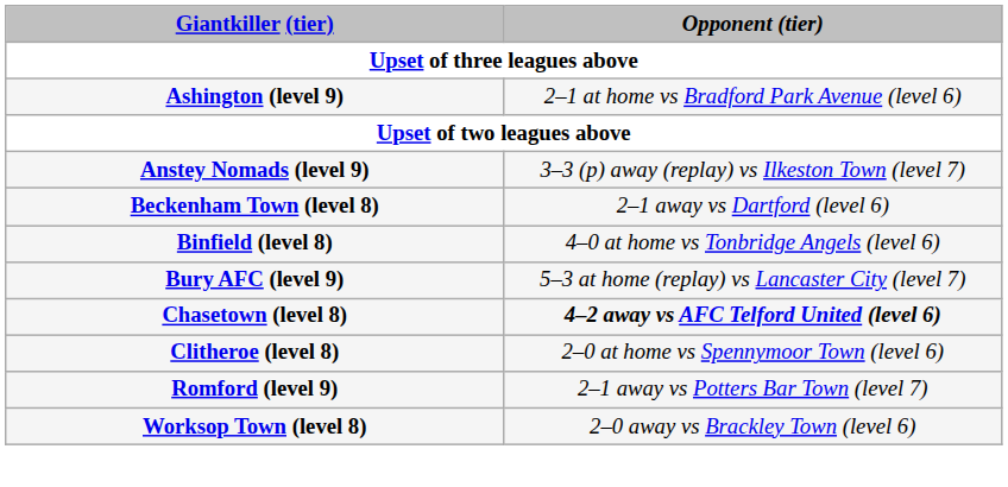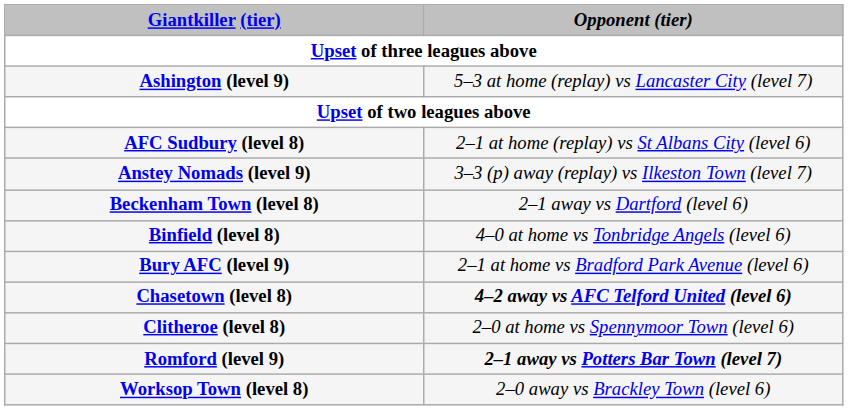 <table class="wikitable" style="width: 575px; background:WhiteSmoke; text-align:center; font-size:80%">
 <tr>
 <td scope="col" style="width: 30.00%; background:silver;"><strong><a href='#'>Giantkiller</a> <a href='#'>(tier)</a></strong></td>
 <td scope="col" style="width: 30.00%; background:silver;"><strong> <em>Opponent (tier)</em> </strong></td>
 </tr>
 <tr>
 <td colspan="2" style= background:White><strong><a href='#'>Upset</a> of three leagues above</strong></td>
 </tr>
 <tr>
 <td><strong><a href='#'>Ashington</a> (level 9)</strong></td>
-<td><em>2–1 at home vs <a href='#'>Bradford Park Avenue</a> (level 6)</em></td>
+<td><em>5–3 at home (replay) vs <a href='#'>Lancaster City</a> (level 7)</em></td>
 </tr>
 <tr>
 <td colspan="2" style= background:White><strong><a href='#'>Upset</a> of two leagues above</strong></td>
+</tr>
+<tr>
+<td><strong> <a href='#'>AFC Sudbury</a> (level 8)</strong></td>
+<td><em>2–1 at home (replay) vs <a href='#'>St Albans City</a> (level 6)</em></td>
 </tr>
 <tr>
 <td><strong> <a href='#'>Anstey Nomads</a> (level 9)</strong></td>
 <td><em>3–3 (p) away (replay) vs <a href='#'>Ilkeston Town</a> (level 7)</em> </td>
 </tr>
 <tr>
 <td><strong> <a href='#'>Beckenham Town</a> (level 8)</strong></td>
 <td><em>2–1 away vs <a href='#'>Dartford</a> (level 6)</em></td>
 </tr>
 <tr>
 <td><strong> <a href='#'>Binfield</a> (level 8)</strong></td>
 <td><em>4–0 at home vs <a href='#'>Tonbridge Angels</a> (level 6)</em></td>
 </tr>
 <tr>
 <td><strong> <a href='#'>Bury AFC</a> (level 9)</strong></td>
-<td><em>5–3 at home (replay) vs <a href='#'>Lancaster City</a> (level 7)</em></td>
+<td><em>2–1 at home vs <a href='#'>Bradford Park Avenue</a> (level 6)</em></td>
 </tr>
 <tr>
 <td><strong> <a href='#'>Chasetown</a> (level 8)</strong></td>
 <td><strong><em>4–2 away vs <a href='#'>AFC Telford United</a> (level 6)</em></strong></td>
 </tr>
 <tr>
 <td><strong> <a href='#'>Clitheroe</a> (level 8)</strong></td>
 <td><em>2–0 at home vs <a href='#'>Spennymoor Town</a> (level 6)</em></td>
 </tr>
 <tr>
 <td><strong> <a href='#'>Romford</a> (level 9)</strong></td>
-<td><em>2–1 away vs <a href='#'>Potters Bar Town</a> (level 7)</em></td>
+<td><strong><em>2–1 away vs <a href='#'>Potters Bar Town</a> (level 7)</em></strong></td>
 </tr>
 <tr>
 <td><strong> <a href='#'>Worksop Town</a> (level 8)</strong></td>
 <td><em>2–0 away vs <a href='#'>Brackley Town</a> (level 6)</em></td>
 </tr>
 </table>
